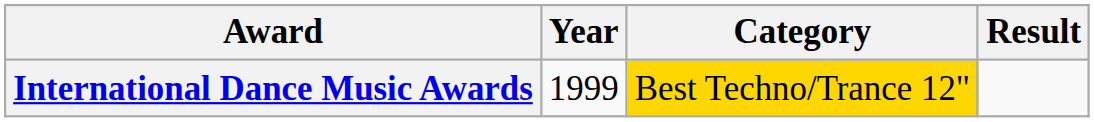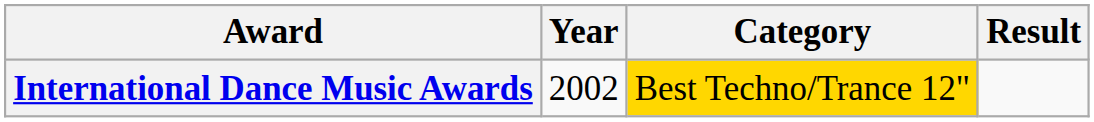 <table class="wikitable plainrowheaders" style="text-align:center;">
 <tr>
 <th>Award</th>
 <th>Year</th>
 <th>Category</th>
 <th>Result</th>
 </tr>
 <tr>
 <th scope="row"><a href='#'>International Dance Music Awards</a></th>
-<td>1999</td>
+<td>2002</td>
 <td style="background: gold;">Best Techno/Trance 12"</td>
 <td></td>
 </tr>
 </table>
